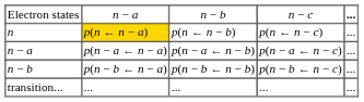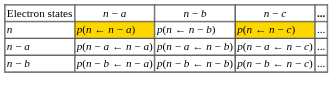 <table border="1" cellpadding="2" cellspacing="0">
 <tr align="center">
 <td>Electron states</td>
 <td><em>n</em> − <em>a</em></td>
 <td><em>n</em> − <em>b</em></td>
 <td><em>n</em> − <em>c</em></td>
 <th>...</th>
 </tr>
 <tr>
 <td><em>n</em></td>
 <td style="background: gold;"><em>p</em>(<em>n︎</em> ← <em>n</em> − <em>a</em>)</td>
 <td><em>p</em>(<em>n︎</em> ← <em>n</em> − <em>b</em>)</td>
-<td><em>p</em>(<em>n︎</em> ← <em>n</em> − <em>c</em>)</td>
+<td style="background: gold;"><em>p</em>(<em>n︎</em> ← <em>n</em> − <em>c</em>)</td>
 <td>...</td>
 </tr>
 <tr>
 <td><em>n</em> − <em>a</em></td>
 <td><em>p</em>(<em>n</em> − <em>a︎</em> ← <em>n</em> − <em>a</em>)</td>
 <td><em>p</em>(<em>n</em> − <em>a︎</em> ← <em>n</em> − <em>b</em>)</td>
 <td><em>p</em>(<em>n</em> − <em>a︎</em> ← <em>n</em> − <em>c</em>)</td>
 <td>...</td>
 </tr>
 <tr>
 <td><em>n</em> − <em>b</em></td>
 <td><em>p</em>(<em>n</em> − <em>b︎</em> ← <em>n</em> − <em>a</em>)</td>
 <td><em>p</em>(<em>n</em> − <em>b︎</em> ← <em>n</em> − <em>b</em>)</td>
 <td><em>p</em>(<em>n</em> − <em>b︎</em> ← <em>n</em> − <em>c</em>)</td>
 <td>...</td>
 </tr>
-<tr>
-<td>transition...</td>
-<td>...</td>
-<td>...</td>
-<td>...</td>
-<td>...</td>
-</tr>
 </table>
